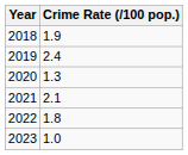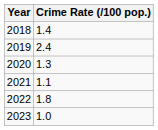 <table class="wikitable">
 <tr>
 <th>Year</th>
 <th>Crime Rate (/100 pop.)</th>
 </tr>
 <tr>
 <td>2018</td>
-<td>1.9</td>
+<td>1.4</td>
 </tr>
 <tr>
 <td>2019</td>
 <td>2.4</td>
 </tr>
 <tr>
 <td>2020</td>
 <td>1.3</td>
 </tr>
 <tr>
 <td>2021</td>
-<td>2.1</td>
+<td>1.1</td>
 </tr>
 <tr>
 <td>2022</td>
 <td>1.8</td>
 </tr>
 <tr>
 <td>2023</td>
 <td>1.0</td>
 </tr>
 </table>
